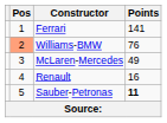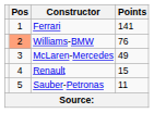 <table class="wikitable" style="font-size: 85%;">
 <tr>
 <th></th>
 <th>Pos</th>
 <th>Constructor</th>
 <th>Points</th>
 </tr>
 <tr>
 <td></td>
 <td align="center">1</td>
 <td> <a href='#'>Ferrari</a></td>
 <td>141</td>
 </tr>
 <tr>
 <td></td>
 <td align="center" style="background: lightsalmon;">2</td>
 <td> <a href='#'>Williams</a>-<a href='#'>BMW</a></td>
 <td>76</td>
 </tr>
 <tr>
 <td></td>
 <td align="center">3</td>
 <td> <a href='#'>McLaren</a>-<a href='#'>Mercedes</a></td>
 <td>49</td>
 </tr>
 <tr>
 <td></td>
 <td align="center">4</td>
 <td> <a href='#'>Renault</a></td>
-<td>16</td>
+<td>15</td>
 </tr>
 <tr>
 <td></td>
 <td align="center">5</td>
 <td> <a href='#'>Sauber</a>-<a href='#'>Petronas</a></td>
-<td><strong>11</strong></td>
+<td>11</td>
 </tr>
 <tr>
 <th colspan=4>Source: </th>
 </tr>
 </table>
